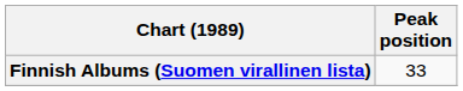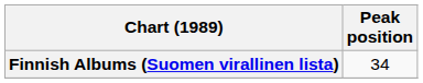 <table class="wikitable sortable plainrowheaders" style="text-align:center">
 <tr>
 <th>Chart (1989)</th>
 <th>Peak<br>position</th>
 </tr>
 <tr>
 <th scope="row">Finnish Albums (<a href='#'>Suomen virallinen lista</a>)</th>
-<td>33</td>
+<td>34</td>
 </tr>
 <tr>
 </tr>
 </table>
